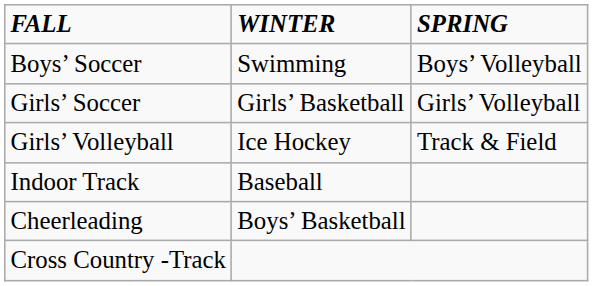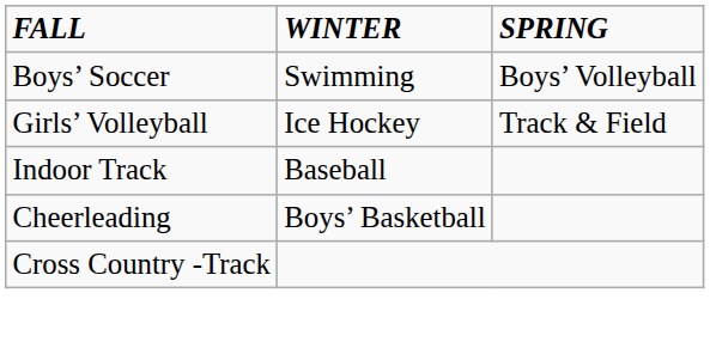 <table class="wikitable">
 <tr>
 <td><strong><em>FALL</em></strong></td>
 <td><strong><em>WINTER</em></strong></td>
 <td><strong><em>SPRING</em></strong></td>
 </tr>
 <tr>
 <td>Boys’ Soccer</td>
 <td>Swimming</td>
 <td>Boys’ Volleyball</td>
-</tr>
-<tr>
-<td>Girls’ Soccer</td>
-<td>Girls’ Basketball</td>
-<td>Girls’ Volleyball</td>
 </tr>
 <tr>
 <td>Girls’ Volleyball</td>
 <td>Ice Hockey</td>
 <td>Track & Field</td>
 </tr>
 <tr>
 <td>Indoor Track</td>
 <td>Baseball</td>
 </tr>
 <tr>
 <td>Cheerleading</td>
 <td>Boys’ Basketball</td>
 <td></td>
 </tr>
 <tr>
 <td>Cross Country -Track</td>
 </tr>
 </table>
